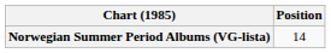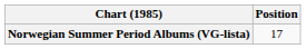 <table class="wikitable plainrowheaders" style="text-align:center">
 <tr>
 <th scope="col">Chart (1985)</th>
 <th scope="col">Position</th>
 </tr>
 <tr>
 <th scope="row">Norwegian Summer Period Albums (VG-lista)</th>
-<td>14</td>
+<td>17</td>
 </tr>
 </table>
